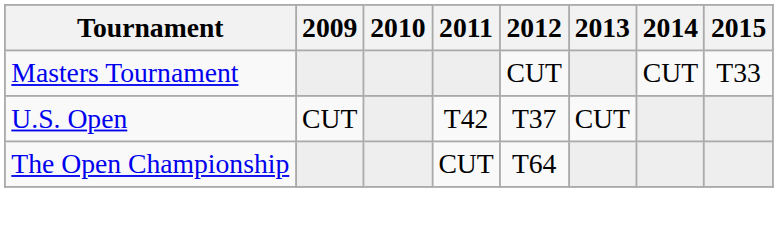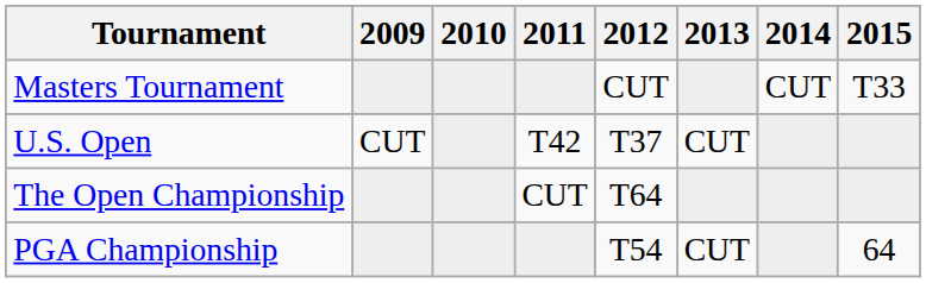 <table class="wikitable" style="font-size:95%;text-align:center;">
 <tr>
 <th>Tournament</th>
 <th>2009</th>
 <th>2010</th>
 <th>2011</th>
 <th>2012</th>
 <th>2013</th>
 <th>2014</th>
 <th>2015</th>
 </tr>
 <tr>
 <td align=left><a href='#'>Masters Tournament</a></td>
 <td style="background:#eeeeee;"></td>
 <td style="background:#eeeeee;"></td>
 <td style="background:#eeeeee;"></td>
 <td>CUT</td>
 <td style="background:#eeeeee;"></td>
 <td>CUT</td>
 <td>T33</td>
 </tr>
 <tr>
 <td align=left><a href='#'>U.S. Open</a></td>
 <td>CUT</td>
 <td style="background:#eeeeee;"></td>
 <td>T42</td>
 <td>T37</td>
 <td>CUT</td>
 <td style="background:#eeeeee;"></td>
 <td style="background:#eeeeee;"></td>
 </tr>
 <tr>
 <td align=left><a href='#'>The Open Championship</a></td>
 <td style="background:#eeeeee;"></td>
 <td style="background:#eeeeee;"></td>
 <td>CUT</td>
 <td>T64</td>
 <td style="background:#eeeeee;"></td>
 <td style="background:#eeeeee;"></td>
 <td style="background:#eeeeee;"></td>
 </tr>
+<tr>
+<td align=left><a href='#'>PGA Championship</a></td>
+<td style="background:#eeeeee;"></td>
+<td style="background:#eeeeee;"></td>
+<td style="background:#eeeeee;"></td>
+<td>T54</td>
+<td>CUT</td>
+<td style="background:#eeeeee;"></td>
+<td>64</td>
+</tr>
 </table>
